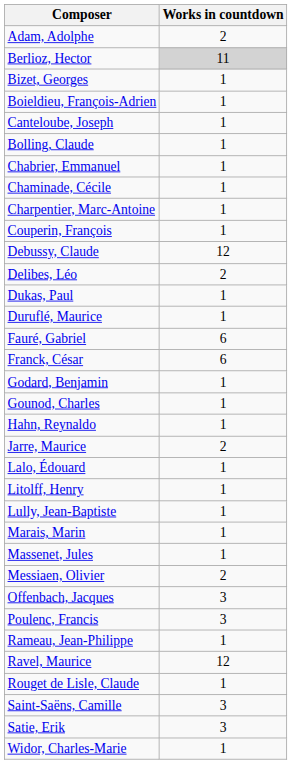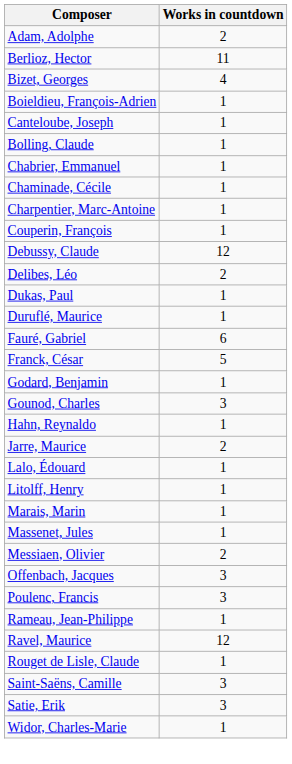 <table class="wikitable sortable">
 <tr>
 <th>Composer</th>
 <th>Works in countdown</th>
 </tr>
 <tr>
 <td><a href='#'>Adam, Adolphe</a></td>
 <td align=center>2</td>
 </tr>
 <tr>
 <td><a href='#'>Berlioz, Hector</a></td>
-<td align=center style="background: lightgrey;">11</td>
+<td align=center>11</td>
 </tr>
 <tr>
 <td><a href='#'>Bizet, Georges</a></td>
-<td align=center>1</td>
+<td align=center>4</td>
 </tr>
 <tr>
 <td><a href='#'>Boieldieu, François-Adrien</a></td>
 <td align=center>1</td>
 </tr>
 <tr>
 <td><a href='#'>Canteloube, Joseph</a></td>
 <td align=center>1</td>
 </tr>
 <tr>
 <td><a href='#'>Bolling, Claude</a></td>
 <td align=center>1</td>
 </tr>
 <tr>
 <td><a href='#'>Chabrier, Emmanuel</a></td>
 <td align=center>1</td>
 </tr>
 <tr>
 <td><a href='#'>Chaminade, Cécile</a></td>
 <td align=center>1</td>
 </tr>
 <tr>
 <td><a href='#'>Charpentier, Marc-Antoine</a></td>
 <td align=center>1</td>
 </tr>
 <tr>
 <td><a href='#'>Couperin, François</a></td>
 <td align=center>1</td>
 </tr>
 <tr>
 <td><a href='#'>Debussy, Claude</a></td>
 <td align=center>12</td>
 </tr>
 <tr>
 <td><a href='#'>Delibes, Léo</a></td>
 <td align=center>2</td>
 </tr>
 <tr>
 <td><a href='#'>Dukas, Paul</a></td>
 <td align=center>1</td>
 </tr>
 <tr>
 <td><a href='#'>Duruflé, Maurice</a></td>
 <td align=center>1</td>
 </tr>
 <tr>
 <td><a href='#'>Fauré, Gabriel</a></td>
 <td align=center>6</td>
 </tr>
 <tr>
 <td><a href='#'>Franck, César</a></td>
-<td align=center>6</td>
+<td align=center>5</td>
 </tr>
 <tr>
 <td><a href='#'>Godard, Benjamin</a></td>
 <td align=center>1</td>
 </tr>
 <tr>
 <td><a href='#'>Gounod, Charles</a></td>
-<td align=center>1</td>
+<td align=center>3</td>
 </tr>
 <tr>
 <td><a href='#'>Hahn, Reynaldo</a></td>
 <td align=center>1</td>
 </tr>
 <tr>
 <td><a href='#'>Jarre, Maurice</a></td>
 <td align=center>2</td>
 </tr>
 <tr>
 <td><a href='#'>Lalo, Édouard</a></td>
 <td align=center>1</td>
 </tr>
 <tr>
 <td><a href='#'>Litolff, Henry</a></td>
-<td align=center>1</td>
-</tr>
-<tr>
-<td><a href='#'>Lully, Jean-Baptiste</a></td>
 <td align=center>1</td>
 </tr>
 <tr>
 <td><a href='#'>Marais, Marin</a></td>
 <td align=center>1</td>
 </tr>
 <tr>
 <td><a href='#'>Massenet, Jules</a></td>
 <td align=center>1</td>
 </tr>
 <tr>
 <td><a href='#'>Messiaen, Olivier</a></td>
 <td align=center>2</td>
 </tr>
 <tr>
 <td><a href='#'>Offenbach, Jacques</a></td>
 <td align=center>3</td>
 </tr>
 <tr>
 <td><a href='#'>Poulenc, Francis</a></td>
 <td align=center>3</td>
 </tr>
 <tr>
 <td><a href='#'>Rameau, Jean-Philippe</a></td>
 <td align=center>1</td>
 </tr>
 <tr>
 <td><a href='#'>Ravel, Maurice</a></td>
 <td align=center>12</td>
 </tr>
 <tr>
 <td><a href='#'>Rouget de Lisle, Claude</a></td>
 <td align=center>1</td>
 </tr>
 <tr>
 <td><a href='#'>Saint-Saëns, Camille</a></td>
 <td align=center>3</td>
 </tr>
 <tr>
 <td><a href='#'>Satie, Erik</a></td>
 <td align=center>3</td>
 </tr>
 <tr>
 <td><a href='#'>Widor, Charles-Marie</a></td>
 <td align=center>1</td>
 </tr>
 </table>
